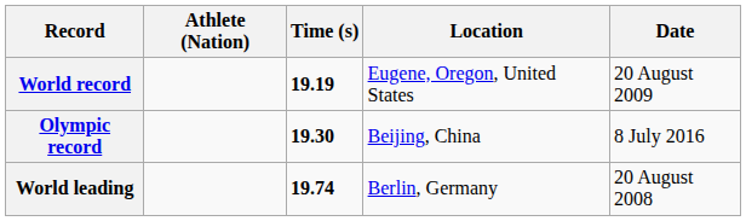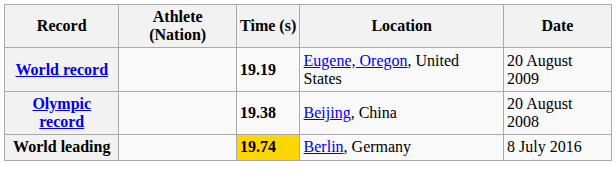 <table class="wikitable">
 <tr>
 <th scope="col">Record</th>
 <th scope="col">Athlete (Nation)</th>
 <th scope="col">Time (s)</th>
 <th scope="col">Location</th>
 <th scope="col">Date</th>
 </tr>
 <tr>
 <th scope="row"><a href='#'>World record</a></th>
 <td></td>
 <td><strong>19.19</strong></td>
 <td><a href='#'>Eugene, Oregon</a>, United States</td>
 <td>20 August 2009</td>
 </tr>
 <tr>
 <th scope="row"><a href='#'>Olympic record</a></th>
 <td></td>
-<td><strong>19.30</strong></td>
+<td><strong>19.38</strong></td>
 <td><a href='#'>Beijing</a>, China</td>
-<td>8 July 2016</td>
+<td>20 August 2008</td>
 </tr>
 <tr>
 <th scope="row">World leading</th>
 <td></td>
-<td><strong>19.74</strong> </td>
+<td style="background: gold;"><strong>19.74</strong> </td>
 <td><a href='#'>Berlin</a>, Germany</td>
-<td>20 August 2008</td>
+<td>8 July 2016</td>
 </tr>
 </table>
